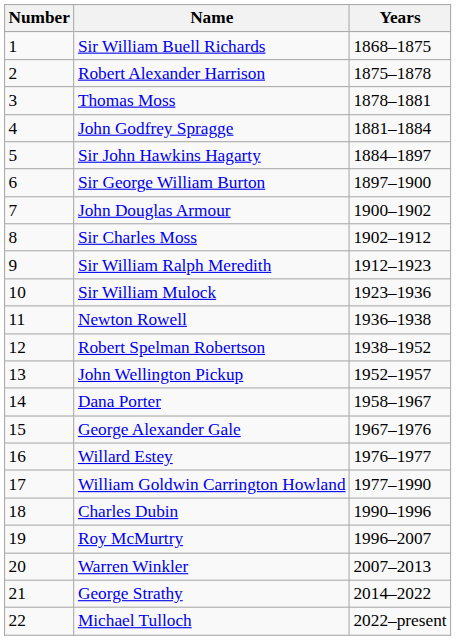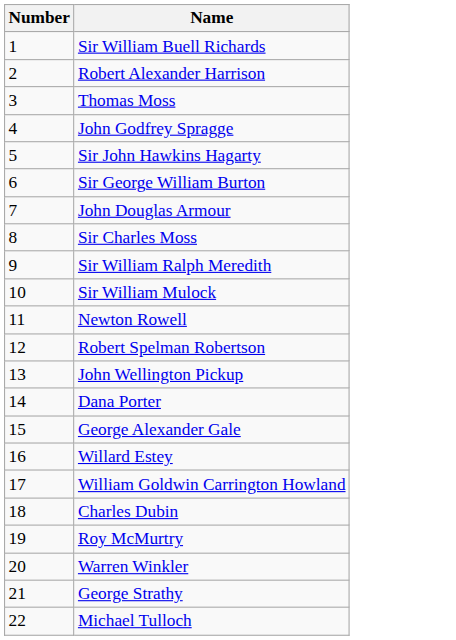 <table class="wikitable">
 <tr>
 <th>Number</th>
 <th>Name</th>
-<th>Years</th>
 </tr>
 <tr>
 <td>1</td>
 <td><a href='#'>Sir William Buell Richards</a></td>
-<td>1868–1875</td>
 </tr>
 <tr>
 <td>2</td>
 <td><a href='#'>Robert Alexander Harrison</a></td>
-<td>1875–1878</td>
 </tr>
 <tr>
 <td>3</td>
 <td><a href='#'>Thomas Moss</a></td>
-<td>1878–1881</td>
 </tr>
 <tr>
 <td>4</td>
 <td><a href='#'>John Godfrey Spragge</a></td>
-<td>1881–1884</td>
 </tr>
 <tr>
 <td>5</td>
 <td><a href='#'>Sir John Hawkins Hagarty</a></td>
-<td>1884–1897</td>
 </tr>
 <tr>
 <td>6</td>
 <td><a href='#'>Sir George William Burton</a></td>
-<td>1897–1900</td>
 </tr>
 <tr>
 <td>7</td>
 <td><a href='#'>John Douglas Armour</a></td>
-<td>1900–1902</td>
 </tr>
 <tr>
 <td>8</td>
 <td><a href='#'>Sir Charles Moss</a></td>
-<td>1902–1912</td>
 </tr>
 <tr>
 <td>9</td>
 <td><a href='#'>Sir William Ralph Meredith</a></td>
-<td>1912–1923</td>
 </tr>
 <tr>
 <td>10</td>
 <td><a href='#'>Sir William Mulock</a></td>
-<td>1923–1936</td>
 </tr>
 <tr>
 <td>11</td>
 <td><a href='#'>Newton Rowell</a></td>
-<td>1936–1938</td>
 </tr>
 <tr>
 <td>12</td>
 <td><a href='#'>Robert Spelman Robertson</a></td>
-<td>1938–1952</td>
 </tr>
 <tr>
 <td>13</td>
 <td><a href='#'>John Wellington Pickup</a></td>
-<td>1952–1957</td>
 </tr>
 <tr>
 <td>14</td>
 <td><a href='#'>Dana Porter</a></td>
-<td>1958–1967</td>
 </tr>
 <tr>
 <td>15</td>
 <td><a href='#'>George Alexander Gale</a></td>
-<td>1967–1976</td>
 </tr>
 <tr>
 <td>16</td>
 <td><a href='#'>Willard Estey</a></td>
-<td>1976–1977</td>
 </tr>
 <tr>
 <td>17</td>
 <td><a href='#'>William Goldwin Carrington Howland</a></td>
-<td>1977–1990</td>
 </tr>
 <tr>
 <td>18</td>
 <td><a href='#'>Charles Dubin</a></td>
-<td>1990–1996</td>
 </tr>
 <tr>
 <td>19</td>
 <td><a href='#'>Roy McMurtry</a></td>
-<td>1996–2007</td>
 </tr>
 <tr>
 <td>20</td>
 <td><a href='#'>Warren Winkler</a></td>
-<td>2007–2013</td>
 </tr>
 <tr>
 <td>21</td>
 <td><a href='#'>George Strathy</a></td>
-<td>2014–2022</td>
 </tr>
 <tr>
 <td>22</td>
 <td><a href='#'>Michael Tulloch</a></td>
-<td>2022–present</td>
 </tr>
 </table>
